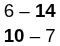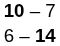 <table style="text-align:center">
 <tr>
 <th width=200></th>
 <th width=100></th>
 <th width=200></th>
 </tr>
 <tr>
+<td align=right><strong></strong></td>
+<td><strong>10</strong> – 7</td>
+<td align=left></td>
+</tr>
+<tr>
 <td align=right></td>
 <td>6 – <strong>14</strong></td>
 <td align=left><strong></strong></td>
 </tr>
-<tr>
-<td align=right><strong></strong></td>
-<td><strong>10</strong> – 7</td>
-<td align=left></td>
-</tr>
 </table>
